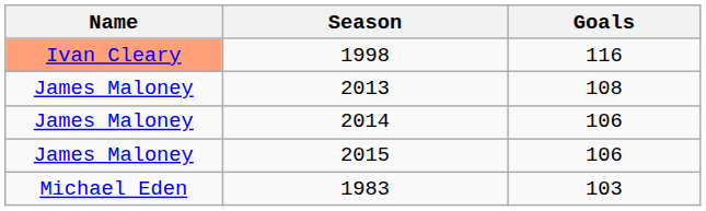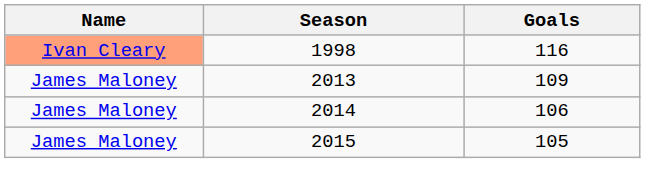 <table class="wikitable" width="50%" style="text-align: center;">
 <tr>
 <th width="10%">Name</th>
 <th width="15%">Season</th>
 <th width="10%">Goals</th>
 </tr>
 <tr>
 <td style="background: lightsalmon;"><a href='#'>Ivan Cleary</a></td>
 <td>1998</td>
 <td>116</td>
 </tr>
 <tr>
 <td><a href='#'>James Maloney</a></td>
 <td>2013</td>
-<td>108</td>
+<td>109</td>
 </tr>
 <tr>
 <td><a href='#'>James Maloney</a></td>
 <td>2014</td>
 <td>106</td>
 </tr>
 <tr>
 <td><a href='#'>James Maloney</a></td>
 <td>2015</td>
-<td>106</td>
-</tr>
-<tr>
-<td><a href='#'>Michael Eden</a></td>
-<td>1983</td>
-<td>103</td>
+<td>105</td>
 </tr>
 </table>
